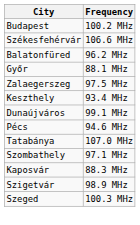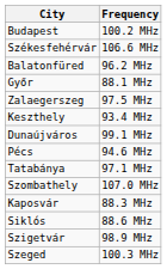 <table class="wikitable">
 <tr>
 <th>City</th>
 <th>Frequency</th>
 </tr>
 <tr>
 <td>Budapest</td>
 <td>100.2 MHz</td>
 </tr>
 <tr>
 <td>Székesfehérvár</td>
 <td>106.6 MHz</td>
 </tr>
 <tr>
 <td>Balatonfüred</td>
 <td>96.2 MHz</td>
 </tr>
 <tr>
 <td>Győr</td>
 <td>88.1 MHz</td>
 </tr>
 <tr>
 <td>Zalaegerszeg</td>
 <td>97.5 MHz</td>
 </tr>
 <tr>
 <td>Keszthely</td>
 <td>93.4 MHz</td>
 </tr>
 <tr>
 <td>Dunaújváros</td>
 <td>99.1 MHz</td>
 </tr>
 <tr>
 <td>Pécs</td>
 <td>94.6 MHz</td>
 </tr>
 <tr>
 <td>Tatabánya</td>
-<td>107.0 MHz</td>
+<td>97.1 MHz</td>
 </tr>
 <tr>
 <td>Szombathely</td>
-<td>97.1 MHz</td>
+<td>107.0 MHz</td>
 </tr>
 <tr>
 <td>Kaposvár</td>
 <td>88.3 MHz</td>
+</tr>
+<tr>
+<td>Siklós</td>
+<td>88.6 MHz</td>
 </tr>
 <tr>
 <td>Szigetvár</td>
 <td>98.9 MHz</td>
 </tr>
 <tr>
 <td>Szeged</td>
 <td>100.3 MHz</td>
 </tr>
 </table>
